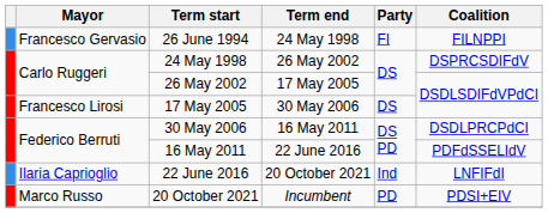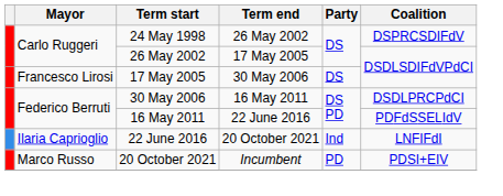 <table class="wikitable">
 <tr>
 <th class=unsortable> </th>
 <th>Mayor</th>
 <th>Term start</th>
 <th>Term end</th>
 <th>Party</th>
 <th>Coalition</th>
-</tr>
-<tr>
-<th style="background:#318CE7;"></th>
-<td>Francesco Gervasio</td>
-<td align=center>26 June 1994</td>
-<td align=center>24 May 1998</td>
-<td><a href='#'>FI</a></td>
-<td align=center><a href='#'>FI</a><a href='#'>LN</a><a href='#'>PPI</a></td>
 </tr>
 <tr>
 <th rowspan=2 style="background:#FF0000;"></th>
 <td rowspan=2>Carlo Ruggeri</td>
 <td align=center>24 May 1998</td>
 <td align=center>26 May 2002</td>
 <td rowspan=2><a href='#'>DS</a></td>
 <td align=center><a href='#'>DS</a><a href='#'>PRC</a><a href='#'>SDI</a><a href='#'>FdV</a></td>
 </tr>
 <tr>
 <td align=center>26 May 2002</td>
 <td align=center>17 May 2005</td>
 <td align=center rowspan=2><a href='#'>DS</a><a href='#'>DL</a><a href='#'>SDI</a><a href='#'>FdV</a><a href='#'>PdCI</a></td>
 </tr>
 <tr>
 <th style="background:#FF0000;"></th>
 <td>Francesco Lirosi</td>
 <td align=center>17 May 2005</td>
 <td align=center>30 May 2006</td>
 <td><a href='#'>DS</a></td>
 </tr>
 <tr>
 <th rowspan=2 style="background:#FF0000;"></th>
 <td rowspan=2>Federico Berruti</td>
 <td align=center>30 May 2006</td>
 <td align=center>16 May 2011</td>
 <td rowspan=2><a href='#'>DS</a><br><a href='#'>PD</a></td>
 <td align=center><a href='#'>DS</a><a href='#'>DL</a><a href='#'>PRC</a><a href='#'>PdCI</a></td>
 </tr>
 <tr>
 <td align=center>16 May 2011</td>
 <td align=center>22 June 2016</td>
 <td align=center><a href='#'>PD</a><a href='#'>FdS</a><a href='#'>SEL</a><a href='#'>IdV</a></td>
 </tr>
 <tr>
 <th style="background:#318CE7;"></th>
 <td><a href='#'>Ilaria Caprioglio</a></td>
 <td align=center>22 June 2016</td>
 <td align=center>20 October 2021</td>
 <td><a href='#'>Ind</a></td>
 <td align=center><a href='#'>LN</a><a href='#'>FI</a><a href='#'>FdI</a></td>
 </tr>
 <tr>
 <th style="background:#FF0000;"></th>
 <td>Marco Russo</td>
 <td align=center>20 October 2021</td>
 <td align=center><em>Incumbent</em></td>
 <td><a href='#'>PD</a></td>
 <td align=center><a href='#'>PD</a><a href='#'>SI</a><a href='#'>+E</a><a href='#'>IV</a></td>
 </tr>
 <tr>
 </tr>
 </table>
